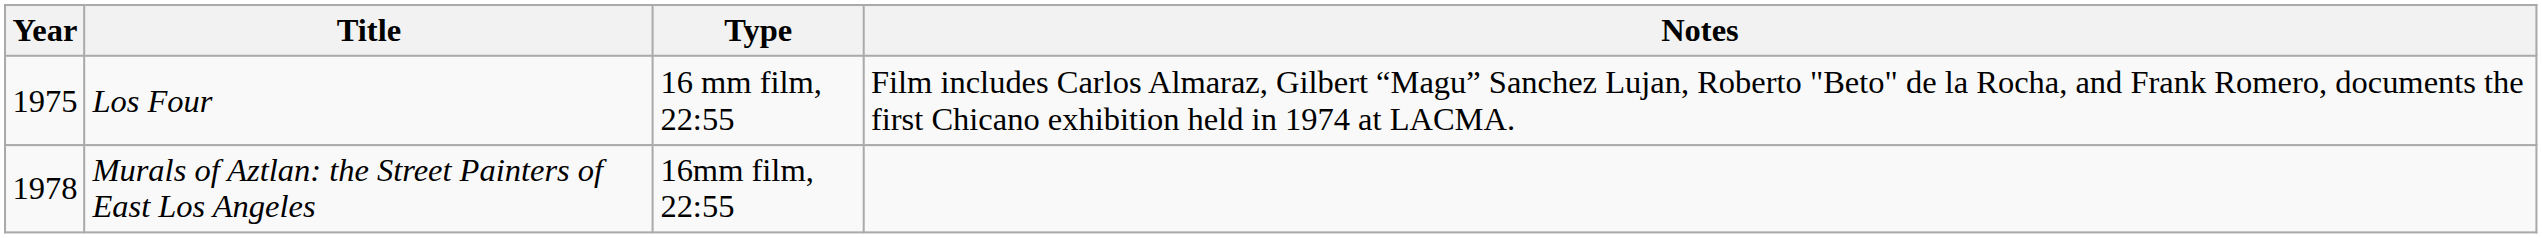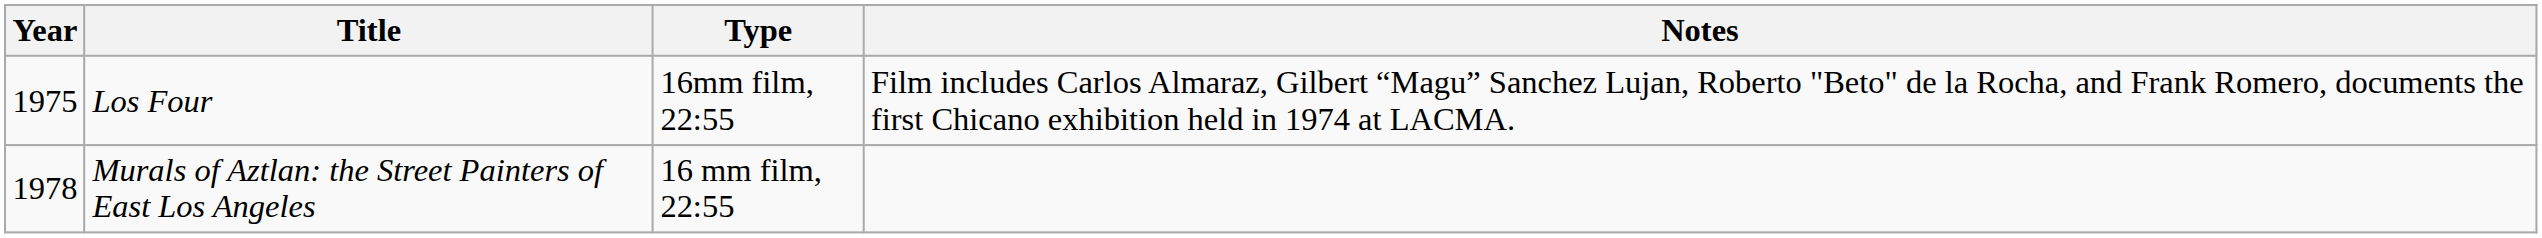 <table class="wikitable">
 <tr>
 <th>Year</th>
 <th>Title</th>
 <th>Type</th>
 <th>Notes</th>
 </tr>
 <tr>
 <td>1975</td>
 <td><em>Los Four</em></td>
-<td>16 mm film, 22:55</td>
+<td>16mm film, 22:55</td>
 <td>Film includes Carlos Almaraz, Gilbert “Magu” Sanchez Lujan, Roberto "Beto" de la Rocha, and Frank Romero, documents the first Chicano exhibition held in 1974 at LACMA.</td>
 </tr>
 <tr>
 <td>1978</td>
 <td><em>Murals of Aztlan: the Street Painters of East Los Angeles</em></td>
-<td>16mm film, 22:55</td>
+<td>16 mm film, 22:55</td>
 <td></td>
 </tr>
 </table>
